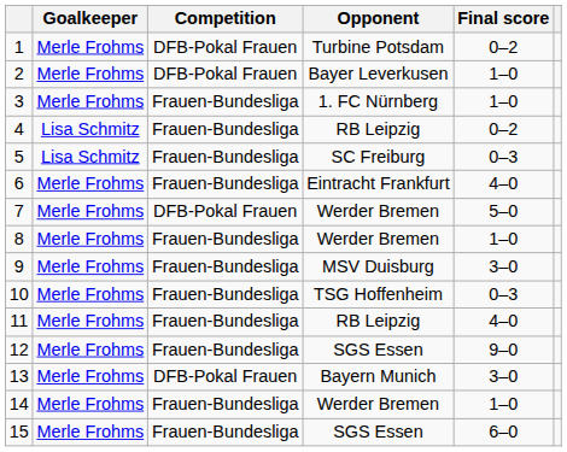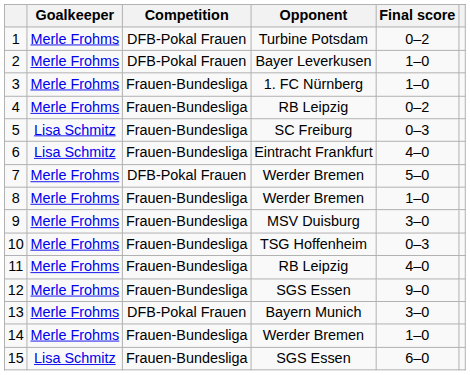 <table class="wikitable" style="text-align:center;">
 <tr>
 <th></th>
 <th>Goalkeeper</th>
 <th>Competition</th>
 <th>Opponent</th>
 <th>Final score</th>
 <th></th>
 </tr>
 <tr>
 <td>1</td>
 <td><a href='#'>Merle Frohms</a></td>
 <td>DFB-Pokal Frauen</td>
 <td>Turbine Potsdam</td>
 <td>0–2</td>
 <td></td>
 </tr>
 <tr>
 <td>2</td>
 <td><a href='#'>Merle Frohms</a></td>
 <td>DFB-Pokal Frauen</td>
 <td>Bayer Leverkusen</td>
 <td>1–0</td>
 <td></td>
 </tr>
 <tr>
 <td>3</td>
 <td><a href='#'>Merle Frohms</a></td>
 <td>Frauen-Bundesliga</td>
 <td>1. FC Nürnberg</td>
 <td>1–0</td>
 <td></td>
 </tr>
 <tr>
 <td>4</td>
-<td><a href='#'>Lisa Schmitz</a></td>
+<td><a href='#'>Merle Frohms</a></td>
 <td>Frauen-Bundesliga</td>
 <td>RB Leipzig</td>
 <td>0–2</td>
 <td></td>
 </tr>
 <tr>
 <td>5</td>
 <td><a href='#'>Lisa Schmitz</a></td>
 <td>Frauen-Bundesliga</td>
 <td>SC Freiburg</td>
 <td>0–3</td>
 <td></td>
 </tr>
 <tr>
 <td>6</td>
-<td><a href='#'>Merle Frohms</a></td>
+<td><a href='#'>Lisa Schmitz</a></td>
 <td>Frauen-Bundesliga</td>
 <td>Eintracht Frankfurt</td>
 <td>4–0</td>
 <td></td>
 </tr>
 <tr>
 <td>7</td>
 <td><a href='#'>Merle Frohms</a></td>
 <td>DFB-Pokal Frauen</td>
 <td>Werder Bremen</td>
 <td>5–0</td>
 <td></td>
 </tr>
 <tr>
 <td>8</td>
 <td><a href='#'>Merle Frohms</a></td>
 <td>Frauen-Bundesliga</td>
 <td>Werder Bremen</td>
 <td>1–0</td>
 <td></td>
 </tr>
 <tr>
 <td>9</td>
 <td><a href='#'>Merle Frohms</a></td>
 <td>Frauen-Bundesliga</td>
 <td>MSV Duisburg</td>
 <td>3–0</td>
 <td></td>
 </tr>
 <tr>
 <td>10</td>
 <td><a href='#'>Merle Frohms</a></td>
 <td>Frauen-Bundesliga</td>
 <td>TSG Hoffenheim</td>
 <td>0–3</td>
 <td></td>
 </tr>
 <tr>
 <td>11</td>
 <td><a href='#'>Merle Frohms</a></td>
 <td>Frauen-Bundesliga</td>
 <td>RB Leipzig</td>
 <td>4–0</td>
 <td></td>
 </tr>
 <tr>
 <td>12</td>
 <td><a href='#'>Merle Frohms</a></td>
 <td>Frauen-Bundesliga</td>
 <td>SGS Essen</td>
 <td>9–0</td>
 <td></td>
 </tr>
 <tr>
 <td>13</td>
 <td><a href='#'>Merle Frohms</a></td>
 <td>DFB-Pokal Frauen</td>
 <td>Bayern Munich</td>
 <td>3–0</td>
 <td></td>
 </tr>
 <tr>
 <td>14</td>
 <td><a href='#'>Merle Frohms</a></td>
 <td>Frauen-Bundesliga</td>
 <td>Werder Bremen</td>
 <td>1–0</td>
 <td></td>
 </tr>
 <tr>
 <td>15</td>
-<td><a href='#'>Merle Frohms</a></td>
+<td><a href='#'>Lisa Schmitz</a></td>
 <td>Frauen-Bundesliga</td>
 <td>SGS Essen</td>
 <td>6–0</td>
 <td></td>
 </tr>
 </table>
